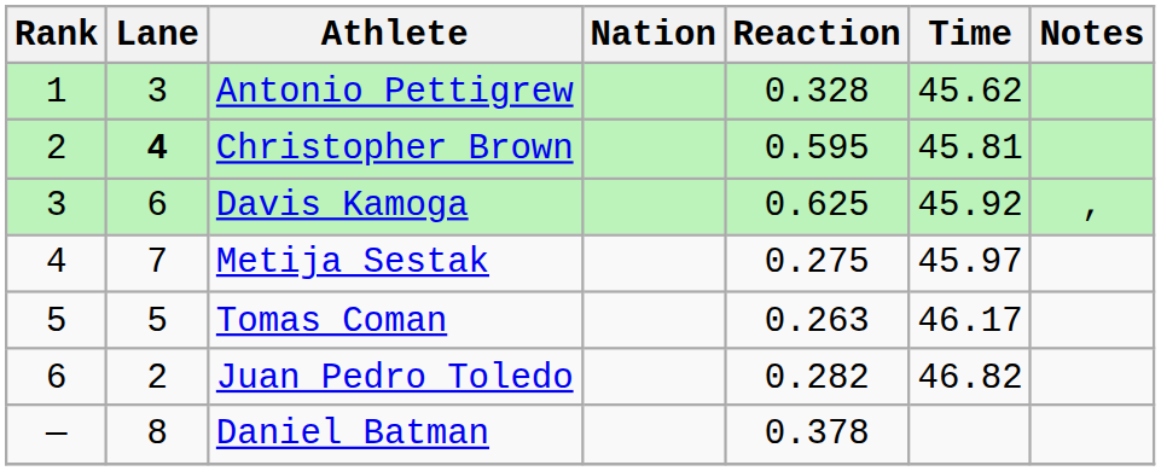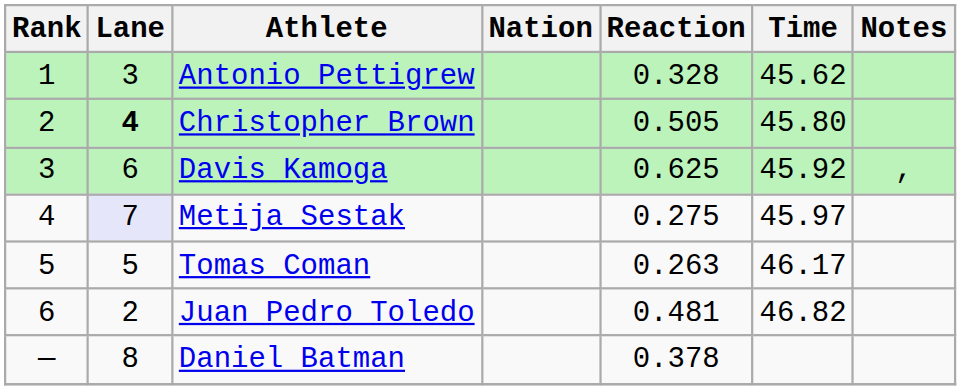 <table class="wikitable sortable" style="text-align:center">
 <tr>
 <th>Rank</th>
 <th>Lane</th>
 <th>Athlete</th>
 <th>Nation</th>
 <th>Reaction</th>
 <th>Time</th>
 <th>Notes</th>
 </tr>
 <tr bgcolor = "bbf3bb">
 <td align="center">1</td>
 <td align="center">3</td>
 <td align="left"><a href='#'>Antonio Pettigrew</a></td>
 <td align="left"></td>
 <td align="center">0.328</td>
 <td align="center">45.62</td>
 <td></td>
 </tr>
 <tr bgcolor = "bbf3bb">
 <td align="center">2</td>
 <td align="center"><strong>4</strong></td>
 <td align="left"><a href='#'>Christopher Brown</a></td>
 <td align="left"></td>
-<td align="center">0.595</td>
-<td align="center">45.81</td>
+<td align="center">0.505</td>
+<td align="center">45.80</td>
 <td></td>
 </tr>
 <tr bgcolor = "bbf3bb">
 <td align="center">3</td>
 <td align="center">6</td>
 <td align="left"><a href='#'>Davis Kamoga</a></td>
 <td align="left"></td>
 <td align="center">0.625</td>
 <td align="center">45.92</td>
 <td>, </td>
 </tr>
 <tr>
 <td align="center">4</td>
-<td align="center">7</td>
+<td align="center" style="background: lavender;">7</td>
 <td align="left"><a href='#'>Metija Sestak</a></td>
 <td align="left"></td>
 <td align="center">0.275</td>
 <td align="center">45.97</td>
 <td align="center"></td>
 </tr>
 <tr>
 <td align="center">5</td>
 <td align="center">5</td>
 <td align="left"><a href='#'>Tomas Coman</a></td>
 <td align="left"></td>
 <td align="center">0.263</td>
 <td align="center">46.17</td>
 <td align="center"></td>
 </tr>
 <tr>
 <td align="center">6</td>
 <td align="center">2</td>
 <td align="left"><a href='#'>Juan Pedro Toledo</a></td>
 <td align="left"></td>
-<td align="center">0.282</td>
+<td align="center">0.481</td>
 <td align="center">46.82</td>
 <td align="center"></td>
 </tr>
 <tr>
 <td data-sort-value=7>—</td>
 <td align="center">8</td>
 <td align="left"><a href='#'>Daniel Batman</a></td>
 <td align="left"></td>
 <td align="center">0.378</td>
 <td align="center"></td>
 <td align="center"></td>
 </tr>
 <tr>
 </tr>
 </table>
